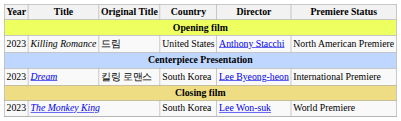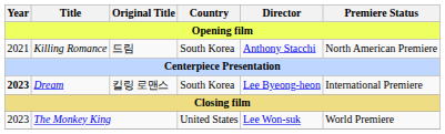 <table class="wikitable">
 <tr>
 <th>Year</th>
 <th>Title</th>
 <th>Original Title</th>
 <th>Country</th>
 <th>Director</th>
 <th>Premiere Status</th>
 </tr>
 <tr>
 <th colspan="6" style="background:#eeff60"><strong>Opening film</strong></th>
 </tr>
 <tr>
-<td>2023</td>
+<td>2021</td>
 <td><em>Killing Romance</em></td>
 <td>드림</td>
-<td>United States</td>
+<td>South Korea</td>
 <td><a href='#'>Anthony Stacchi</a></td>
 <td>North American Premiere</td>
 </tr>
 <tr>
 <th colspan="6" style="background:#bfd7ff"><strong>Centerpiece Presentation</strong></th>
 </tr>
 <tr>
-<td>2023</td>
+<td><strong>2023</strong></td>
 <td><em><a href='#'>Dream</a></em></td>
 <td>킬링 로맨스</td>
 <td>South Korea</td>
 <td><a href='#'>Lee Byeong-heon</a></td>
 <td>International Premiere</td>
 </tr>
 <tr>
 <th colspan="6" style="background:#eedd82"><strong>Closing film</strong></th>
 </tr>
 <tr>
 <td>2023</td>
 <td colspan="2"><em><a href='#'>The Monkey King</a></em></td>
-<td>South Korea</td>
+<td>United States</td>
 <td><a href='#'>Lee Won-suk</a></td>
 <td>World Premiere</td>
 </tr>
 <tr>
 </tr>
 </table>
